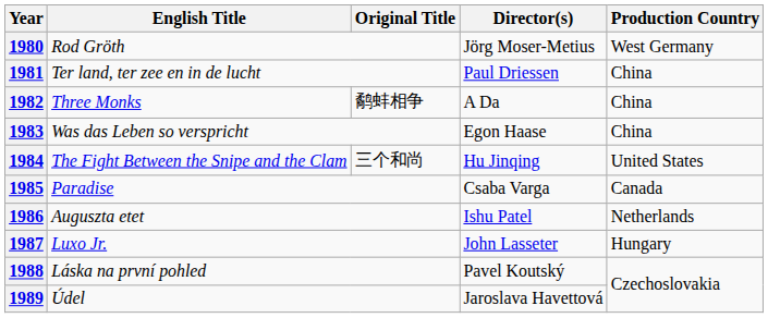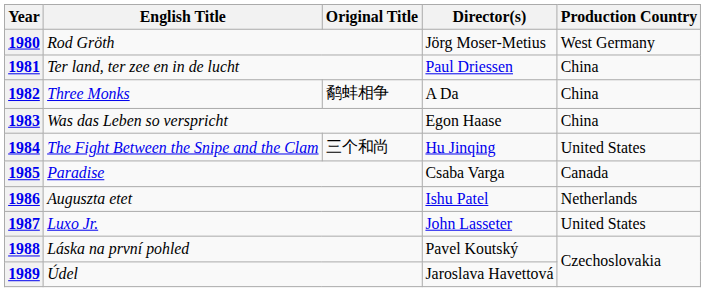 <table class="wikitable">
 <tr>
 <th>Year</th>
 <th>English Title</th>
 <th>Original Title</th>
 <th>Director(s)</th>
 <th>Production Country</th>
 </tr>
 <tr>
 <th><a href='#'>1980</a></th>
 <td colspan="2"><em>Rod Gröth</em></td>
 <td>Jörg Moser-Metius</td>
 <td>West Germany</td>
 </tr>
 <tr>
 <th><a href='#'>1981</a></th>
 <td colspan="2"><em>Ter land, ter zee en in de lucht</em></td>
 <td><a href='#'>Paul Driessen</a></td>
 <td>China</td>
 </tr>
 <tr>
 <th><a href='#'>1982</a></th>
 <td><em><a href='#'>Three Monks</a></em></td>
 <td>鹬蚌相争</td>
 <td>A Da</td>
 <td>China</td>
 </tr>
 <tr>
 <th><a href='#'>1983</a></th>
 <td colspan="2"><em>Was das Leben so verspricht</em></td>
 <td>Egon Haase</td>
 <td>China</td>
 </tr>
 <tr>
 <th><a href='#'>1984</a></th>
 <td><em><a href='#'>The Fight Between the Snipe and the Clam</a></em></td>
 <td>三个和尚</td>
 <td><a href='#'>Hu Jinqing</a></td>
 <td>United States</td>
 </tr>
 <tr>
 <th><a href='#'>1985</a></th>
 <td colspan="2"><em><a href='#'>Paradise</a></em></td>
 <td>Csaba Varga</td>
 <td>Canada</td>
 </tr>
 <tr>
 <th><a href='#'>1986</a></th>
 <td colspan="2"><em>Auguszta etet</em></td>
 <td><a href='#'>Ishu Patel</a></td>
 <td>Netherlands</td>
 </tr>
 <tr>
 <th><a href='#'>1987</a></th>
 <td colspan="2"><em><a href='#'>Luxo Jr.</a></em></td>
 <td><a href='#'>John Lasseter</a></td>
-<td>Hungary</td>
+<td>United States</td>
 </tr>
 <tr>
 <th><a href='#'>1988</a></th>
 <td colspan="2"><em>Láska na první pohled</em></td>
 <td>Pavel Koutský</td>
 <td rowspan="2">Czechoslovakia</td>
 </tr>
 <tr>
 <th><a href='#'>1989</a></th>
 <td colspan="2"><em>Údel</em></td>
 <td>Jaroslava Havettová</td>
 </tr>
 </table>
